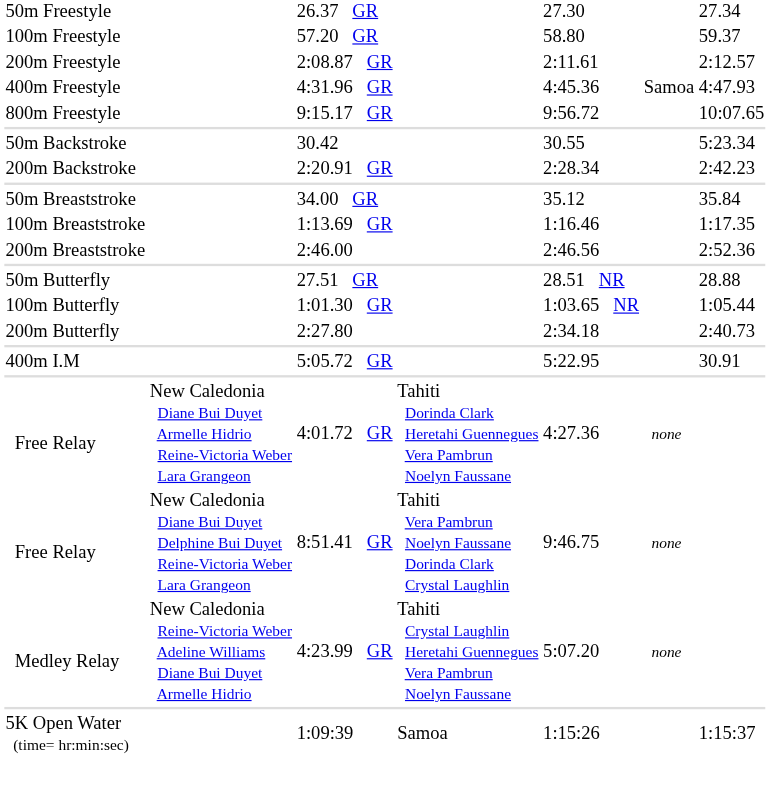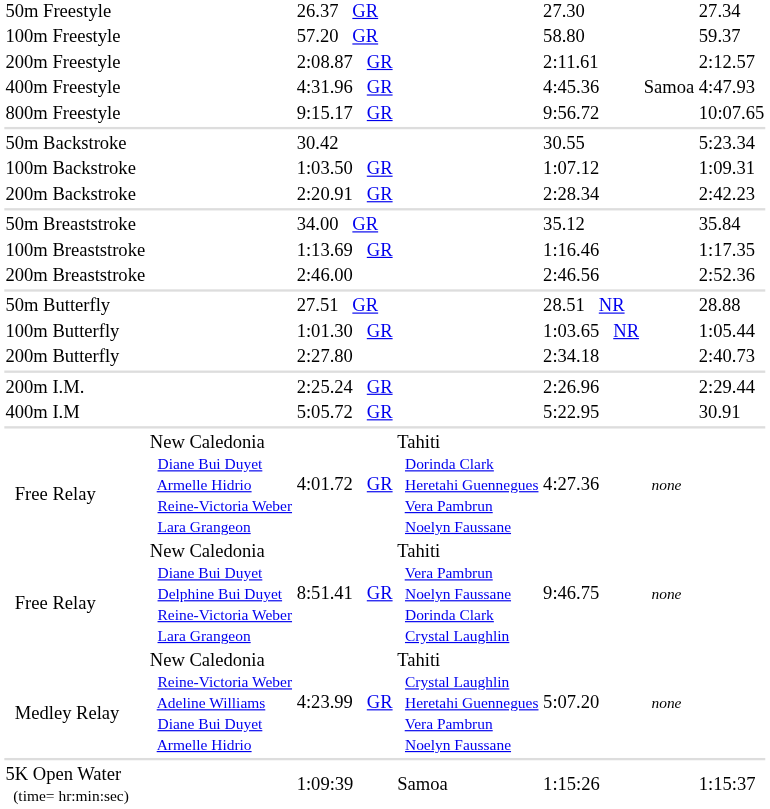 <table>
 <tr>
 <td>50m Freestyle</td>
 <td></td>
 <td>26.37   <a href='#'>GR</a></td>
 <td></td>
 <td>27.30</td>
 <td></td>
 <td>27.34</td>
 </tr>
 <tr>
 <td>100m Freestyle</td>
 <td></td>
 <td>57.20   <a href='#'>GR</a></td>
 <td></td>
 <td>58.80</td>
 <td></td>
 <td>59.37</td>
 </tr>
 <tr>
 <td>200m Freestyle</td>
 <td></td>
 <td>2:08.87   <a href='#'>GR</a></td>
 <td></td>
 <td>2:11.61</td>
 <td></td>
 <td>2:12.57</td>
 </tr>
 <tr>
 <td>400m Freestyle</td>
 <td></td>
 <td>4:31.96   <a href='#'>GR</a></td>
 <td></td>
 <td>4:45.36</td>
 <td> Samoa</td>
 <td>4:47.93</td>
 </tr>
 <tr>
 <td>800m Freestyle</td>
 <td></td>
 <td>9:15.17   <a href='#'>GR</a></td>
 <td></td>
 <td>9:56.72</td>
 <td></td>
 <td>10:07.65</td>
 </tr>
 <tr bgcolor=#DDDDDD>
 <td colspan=7></td>
 </tr>
 <tr>
 <td>50m Backstroke</td>
 <td></td>
 <td>30.42</td>
 <td></td>
 <td>30.55</td>
 <td></td>
 <td>5:23.34</td>
+</tr>
+<tr>
+<td>100m Backstroke</td>
+<td></td>
+<td>1:03.50   <a href='#'>GR</a></td>
+<td></td>
+<td>1:07.12</td>
+<td></td>
+<td>1:09.31</td>
 </tr>
 <tr>
 <td>200m Backstroke</td>
 <td></td>
 <td>2:20.91   <a href='#'>GR</a></td>
 <td></td>
 <td>2:28.34</td>
 <td></td>
 <td>2:42.23</td>
 </tr>
 <tr bgcolor=#DDDDDD>
 <td colspan=7></td>
 </tr>
 <tr>
 <td>50m Breaststroke</td>
 <td></td>
 <td>34.00   <a href='#'>GR</a></td>
 <td></td>
 <td>35.12</td>
 <td></td>
 <td>35.84</td>
 </tr>
 <tr>
 <td>100m Breaststroke</td>
 <td></td>
 <td>1:13.69   <a href='#'>GR</a></td>
 <td></td>
 <td>1:16.46</td>
 <td></td>
 <td>1:17.35</td>
 </tr>
 <tr>
 <td>200m Breaststroke</td>
 <td></td>
 <td>2:46.00</td>
 <td></td>
 <td>2:46.56</td>
 <td></td>
 <td>2:52.36</td>
 </tr>
 <tr bgcolor=#DDDDDD>
 <td colspan=7></td>
 </tr>
 <tr>
 <td>50m Butterfly</td>
 <td></td>
 <td>27.51   <a href='#'>GR</a></td>
 <td></td>
 <td>28.51   <a href='#'>NR</a></td>
 <td></td>
 <td>28.88</td>
 </tr>
 <tr>
 <td>100m Butterfly</td>
 <td></td>
 <td>1:01.30   <a href='#'>GR</a></td>
 <td></td>
 <td>1:03.65   <a href='#'>NR</a></td>
 <td></td>
 <td>1:05.44</td>
 </tr>
 <tr>
 <td>200m Butterfly</td>
 <td></td>
 <td>2:27.80</td>
 <td></td>
 <td>2:34.18</td>
 <td></td>
 <td>2:40.73</td>
 </tr>
 <tr bgcolor=#DDDDDD>
 <td colspan=7></td>
 </tr>
 <tr>
+<td>200m I.M.</td>
+<td></td>
+<td>2:25.24   <a href='#'>GR</a></td>
+<td></td>
+<td>2:26.96</td>
+<td></td>
+<td>2:29.44</td>
+</tr>
+<tr>
 <td>400m I.M</td>
 <td></td>
 <td>5:05.72   <a href='#'>GR</a></td>
 <td></td>
 <td>5:22.95</td>
 <td></td>
 <td>30.91</td>
 </tr>
 <tr bgcolor=#DDDDDD>
 <td colspan=7></td>
 </tr>
 <tr>
 <td> <br>  Free Relay</td>
 <td> New Caledonia <small><br>   <a href='#'>Diane Bui Duyet</a> <br>   <a href='#'>Armelle Hidrio</a> <br>   <a href='#'>Reine-Victoria Weber</a> <br>   <a href='#'>Lara Grangeon</a> </small></td>
 <td>4:01.72   <a href='#'>GR</a></td>
 <td> Tahiti <small><br>   <a href='#'>Dorinda Clark</a> <br>   <a href='#'>Heretahi Guennegues</a> <br>   <a href='#'>Vera Pambrun</a> <br>   <a href='#'>Noelyn Faussane</a> </small></td>
 <td>4:27.36</td>
 <td><small>  <em>none</em></small></td>
 <td></td>
 </tr>
 <tr>
 <td> <br>  Free Relay</td>
 <td> New Caledonia <small><br>   <a href='#'>Diane Bui Duyet</a> <br>   <a href='#'>Delphine Bui Duyet</a> <br>   <a href='#'>Reine-Victoria Weber</a> <br>   <a href='#'>Lara Grangeon</a> </small></td>
 <td>8:51.41   <a href='#'>GR</a></td>
 <td> Tahiti <small><br>   <a href='#'>Vera Pambrun</a> <br>   <a href='#'>Noelyn Faussane</a> <br>   <a href='#'>Dorinda Clark</a> <br>   <a href='#'>Crystal Laughlin</a> </small></td>
 <td>9:46.75</td>
 <td><small>  <em>none</em></small></td>
 <td></td>
 </tr>
 <tr>
 <td> <br>  Medley Relay</td>
 <td> New Caledonia <small><br>   <a href='#'>Reine-Victoria Weber</a> <br>   <a href='#'>Adeline Williams</a> <br>   <a href='#'>Diane Bui Duyet</a> <br>   <a href='#'>Armelle Hidrio</a> </small></td>
 <td>4:23.99   <a href='#'>GR</a></td>
 <td> Tahiti <small><br>   <a href='#'>Crystal Laughlin</a> <br>   <a href='#'>Heretahi Guennegues</a> <br>   <a href='#'>Vera Pambrun</a> <br>   <a href='#'>Noelyn Faussane</a> </small></td>
 <td>5:07.20</td>
 <td><small>  <em>none</em></small></td>
 <td></td>
 </tr>
 <tr bgcolor=#DDDDDD>
 <td colspan=7></td>
 </tr>
 <tr>
 <td>5K Open Water <small><br>  (time= hr:min:sec)</small></td>
 <td></td>
 <td>1:09:39</td>
 <td> Samoa</td>
 <td>1:15:26</td>
 <td></td>
 <td>1:15:37</td>
 </tr>
 <tr>
 </tr>
 </table>
